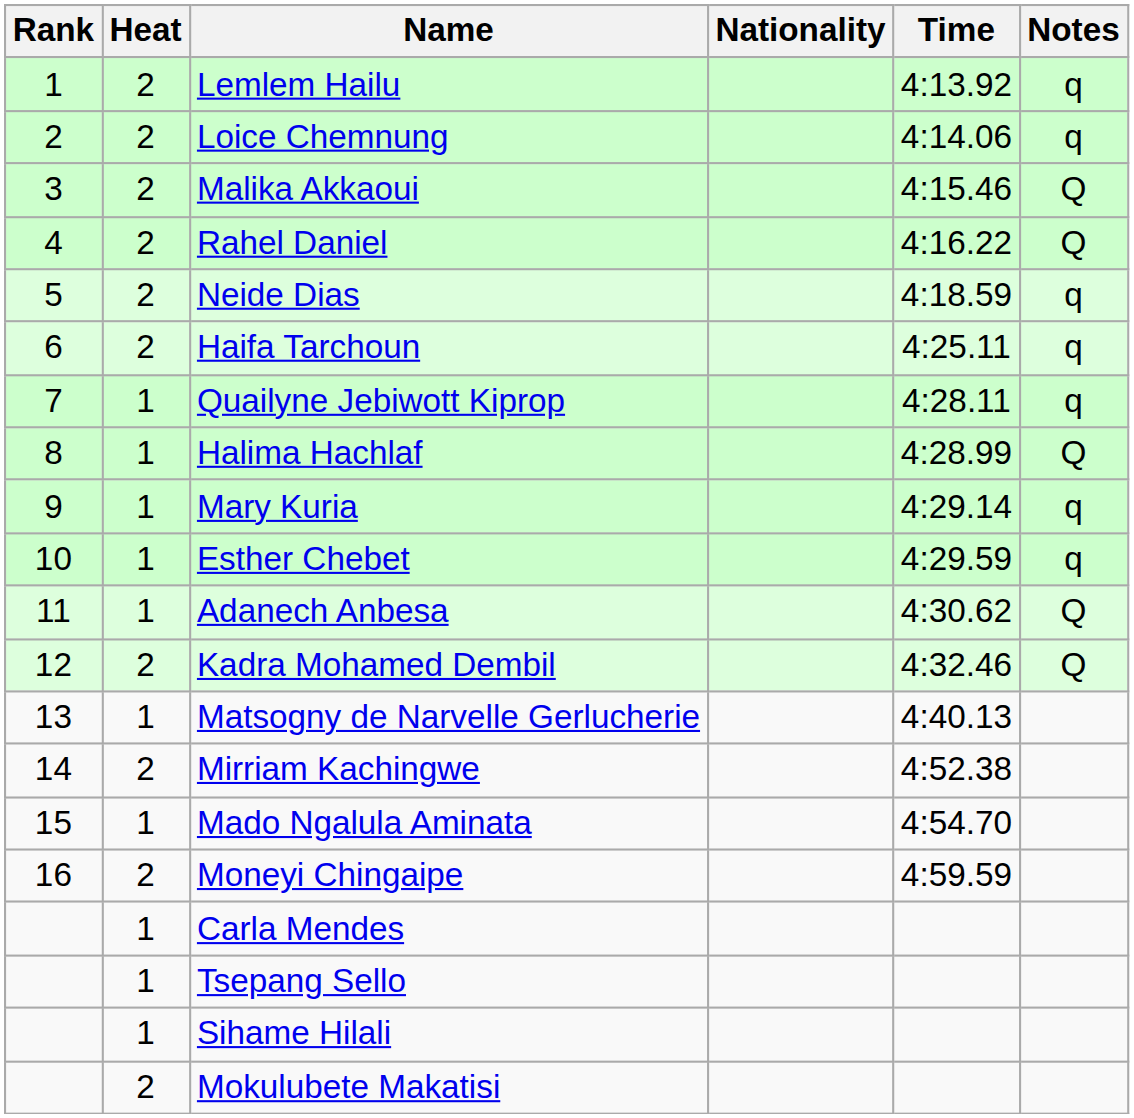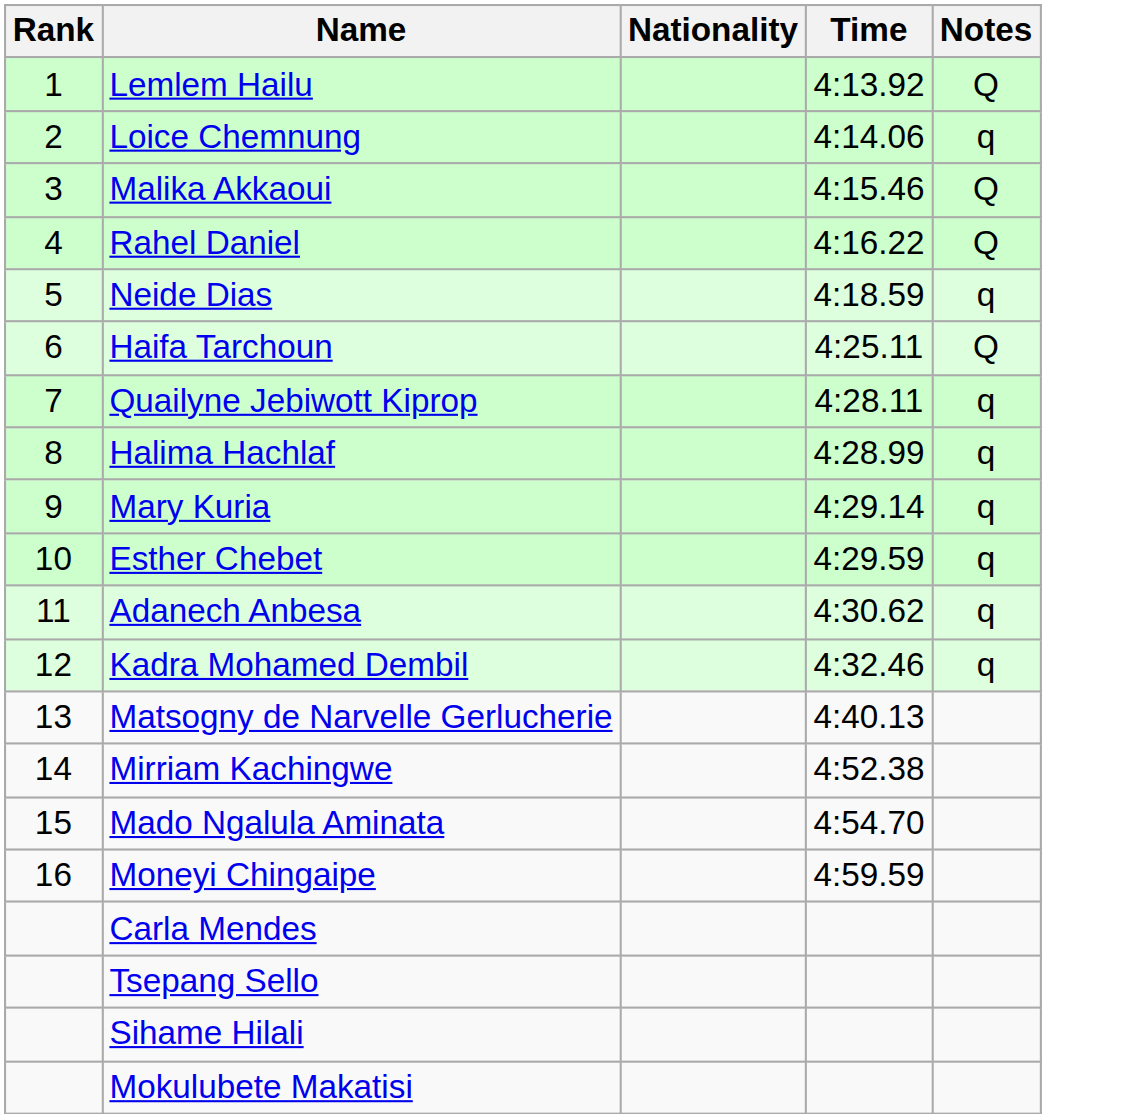 <table class="wikitable sortable" style="text-align:center">
 <tr>
 <th>Rank</th>
-<th>Heat</th>
 <th>Name</th>
 <th>Nationality</th>
 <th>Time</th>
 <th>Notes</th>
 </tr>
 <tr bgcolor=ccffcc>
 <td>1</td>
-<td>2</td>
 <td align=left><a href='#'>Lemlem Hailu</a></td>
 <td align=left></td>
 <td>4:13.92</td>
-<td>q</td>
+<td>Q</td>
 </tr>
 <tr bgcolor=ccffcc>
-<td>2</td>
 <td>2</td>
 <td align=left><a href='#'>Loice Chemnung</a></td>
 <td align=left></td>
 <td>4:14.06</td>
 <td>q</td>
 </tr>
 <tr bgcolor=ccffcc>
 <td>3</td>
-<td>2</td>
 <td align=left><a href='#'>Malika Akkaoui</a></td>
 <td align=left></td>
 <td>4:15.46</td>
 <td>Q</td>
 </tr>
 <tr bgcolor=ccffcc>
 <td>4</td>
-<td>2</td>
 <td align=left><a href='#'>Rahel Daniel</a></td>
 <td align=left></td>
 <td>4:16.22</td>
 <td>Q</td>
 </tr>
 <tr bgcolor=ddffdd>
 <td>5</td>
-<td>2</td>
 <td align=left><a href='#'>Neide Dias</a></td>
 <td align=left></td>
 <td>4:18.59</td>
 <td>q</td>
 </tr>
 <tr bgcolor=ddffdd>
 <td>6</td>
-<td>2</td>
 <td align=left><a href='#'>Haifa Tarchoun</a></td>
 <td align=left></td>
 <td>4:25.11</td>
-<td>q</td>
+<td>Q</td>
 </tr>
 <tr bgcolor=ccffcc>
 <td>7</td>
-<td>1</td>
 <td align=left><a href='#'>Quailyne Jebiwott Kiprop</a></td>
 <td align=left></td>
 <td>4:28.11</td>
 <td>q</td>
 </tr>
 <tr bgcolor=ccffcc>
 <td>8</td>
-<td>1</td>
 <td align=left><a href='#'>Halima Hachlaf</a></td>
 <td align=left></td>
 <td>4:28.99</td>
-<td>Q</td>
+<td>q</td>
 </tr>
 <tr bgcolor=ccffcc>
 <td>9</td>
-<td>1</td>
 <td align=left><a href='#'>Mary Kuria</a></td>
 <td align=left></td>
 <td>4:29.14</td>
 <td>q</td>
 </tr>
 <tr bgcolor=ccffcc>
 <td>10</td>
-<td>1</td>
 <td align=left><a href='#'>Esther Chebet</a></td>
 <td align=left></td>
 <td>4:29.59</td>
 <td>q</td>
 </tr>
 <tr bgcolor=ddffdd>
 <td>11</td>
-<td>1</td>
 <td align=left><a href='#'>Adanech Anbesa</a></td>
 <td align=left></td>
 <td>4:30.62</td>
-<td>Q</td>
+<td>q</td>
 </tr>
 <tr bgcolor=ddffdd>
 <td>12</td>
-<td>2</td>
 <td align=left><a href='#'>Kadra Mohamed Dembil</a></td>
 <td align=left></td>
 <td>4:32.46</td>
-<td>Q</td>
+<td>q</td>
 </tr>
 <tr>
 <td>13</td>
-<td>1</td>
 <td align=left><a href='#'>Matsogny de Narvelle Gerlucherie</a></td>
 <td align=left></td>
 <td>4:40.13</td>
 <td></td>
 </tr>
 <tr>
 <td>14</td>
-<td>2</td>
 <td align=left><a href='#'>Mirriam Kachingwe</a></td>
 <td align=left></td>
 <td>4:52.38</td>
 <td></td>
 </tr>
 <tr>
 <td>15</td>
-<td>1</td>
 <td align=left><a href='#'>Mado Ngalula Aminata</a></td>
 <td align=left></td>
 <td>4:54.70</td>
 <td></td>
 </tr>
 <tr>
 <td>16</td>
-<td>2</td>
 <td align=left><a href='#'>Moneyi Chingaipe</a></td>
 <td align=left></td>
 <td>4:59.59</td>
 <td></td>
 </tr>
 <tr>
 <td></td>
-<td>1</td>
 <td align=left><a href='#'>Carla Mendes</a></td>
 <td align=left></td>
 <td></td>
 <td></td>
 </tr>
 <tr>
 <td></td>
-<td>1</td>
 <td align=left><a href='#'>Tsepang Sello</a></td>
 <td align=left></td>
 <td></td>
 <td></td>
 </tr>
 <tr>
 <td></td>
-<td>1</td>
 <td align=left><a href='#'>Sihame Hilali</a></td>
 <td align=left></td>
 <td></td>
 <td></td>
 </tr>
 <tr>
 <td></td>
-<td>2</td>
 <td align=left><a href='#'>Mokulubete Makatisi</a></td>
 <td align=left></td>
 <td></td>
 <td></td>
 </tr>
 </table>
